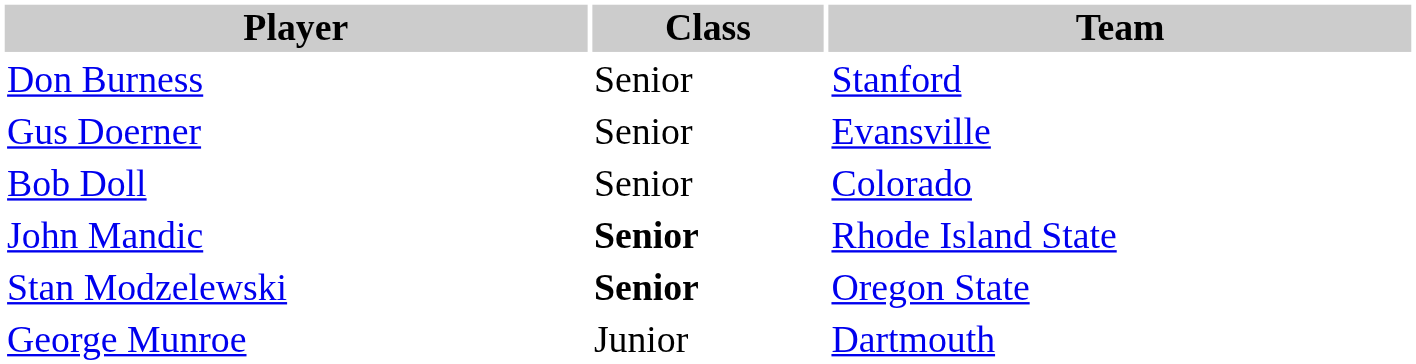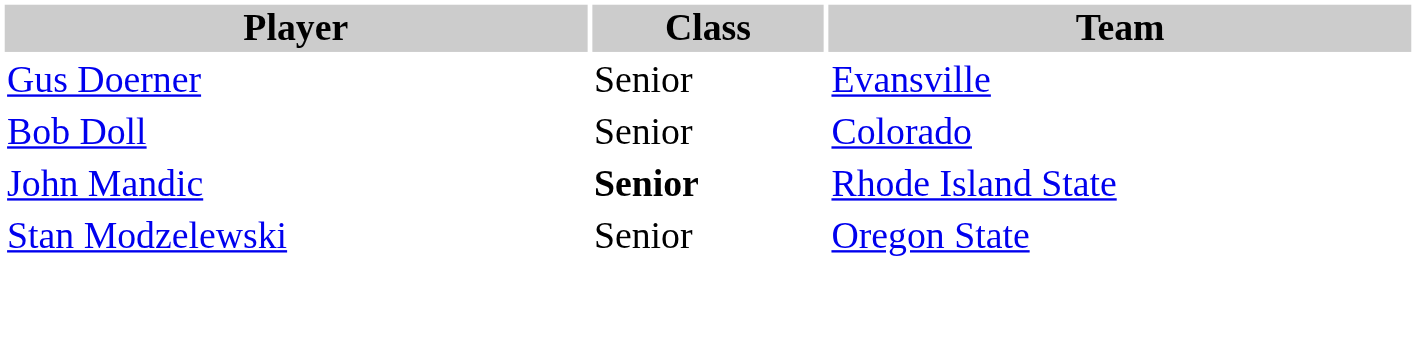 <table style="width:600px" "border:'1' 'solid' 'gray'">
 <tr>
 <th bgcolor="#CCCCCC" style="width:40%">Player</th>
 <th bgcolor="#CCCCCC" style="width:16%">Class</th>
 <th bgcolor="#CCCCCC" style="width:40%">Team</th>
-</tr>
-<tr>
-<td><a href='#'>Don Burness</a></td>
-<td>Senior</td>
-<td><a href='#'>Stanford</a></td>
 </tr>
 <tr>
 <td><a href='#'>Gus Doerner</a></td>
 <td>Senior</td>
 <td><a href='#'>Evansville</a></td>
 </tr>
 <tr>
 <td><a href='#'>Bob Doll</a></td>
 <td>Senior</td>
 <td><a href='#'>Colorado</a></td>
 </tr>
 <tr>
 <td><a href='#'>John Mandic</a></td>
 <td><strong>Senior</strong></td>
 <td><a href='#'>Rhode Island State</a></td>
 </tr>
 <tr>
 <td><a href='#'>Stan Modzelewski</a></td>
-<td><strong>Senior</strong></td>
+<td>Senior</td>
 <td><a href='#'>Oregon State</a></td>
 </tr>
-<tr>
-<td><a href='#'>George Munroe</a></td>
-<td>Junior</td>
-<td><a href='#'>Dartmouth</a></td>
-</tr>
 </table>
